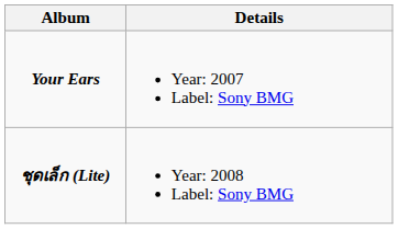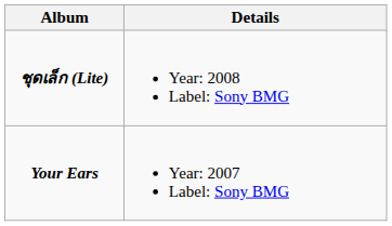 <table class="wikitable">
 <tr>
 <th width="110px">Album</th>
 <th width="250px">Details</th>
 </tr>
 <tr>
+<td align="center"><strong><em>ชุดเล็ก (Lite)</em></strong></td>
+<td><br><ul><li>Year: 2008</li><li>Label: <a href='#'>Sony BMG</a></li></ul></td>
+</tr>
+<tr>
 <td align="center"><strong><em>Your Ears</em></strong></td>
 <td><br><ul><li>Year: 2007</li><li>Label: <a href='#'>Sony BMG</a></li></ul></td>
 </tr>
-<tr>
-<td align="center"><strong><em>ชุดเล็ก (Lite)</em></strong></td>
-<td><br><ul><li>Year: 2008</li><li>Label: <a href='#'>Sony BMG</a></li></ul></td>
-</tr>
 </table>
